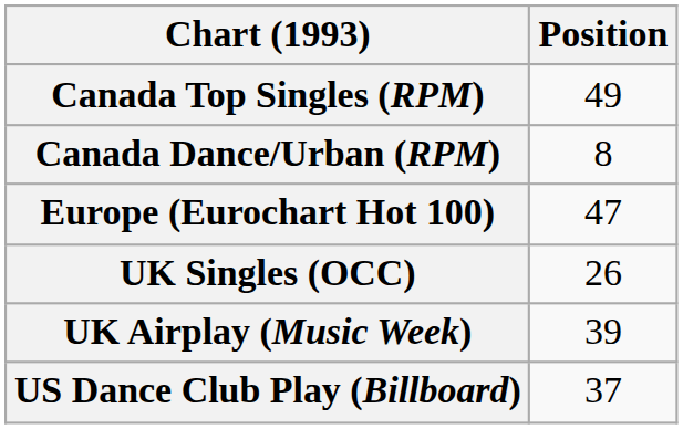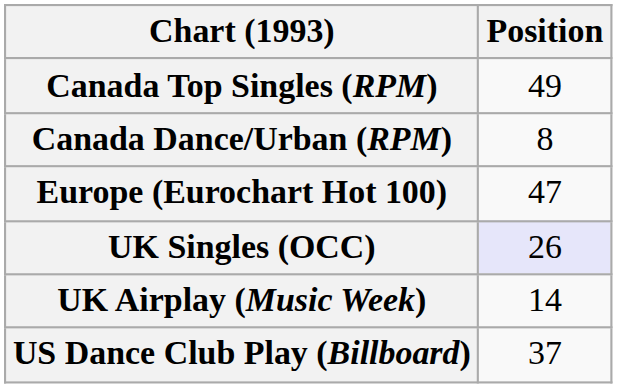 <table class="wikitable sortable plainrowheaders" style="text-align:center">
 <tr>
 <th scope="col">Chart (1993)</th>
 <th scope="col">Position</th>
 </tr>
 <tr>
 <th scope="row">Canada Top Singles (<em>RPM</em>)</th>
 <td>49</td>
 </tr>
 <tr>
 <th scope="row">Canada Dance/Urban (<em>RPM</em>)</th>
 <td>8</td>
 </tr>
 <tr>
 <th scope="row">Europe (Eurochart Hot 100)</th>
 <td>47</td>
 </tr>
 <tr>
 <th scope="row">UK Singles (OCC)</th>
-<td>26</td>
+<td style="background: lavender;">26</td>
 </tr>
 <tr>
 <th scope="row">UK Airplay (<em>Music Week</em>)</th>
-<td>39</td>
+<td>14</td>
 </tr>
 <tr>
 <th scope="row">US Dance Club Play (<em>Billboard</em>)</th>
 <td>37</td>
 </tr>
 </table>
